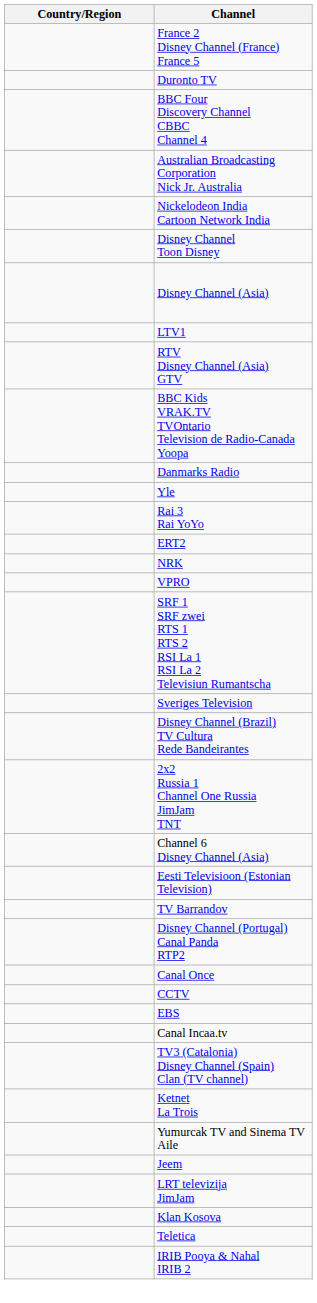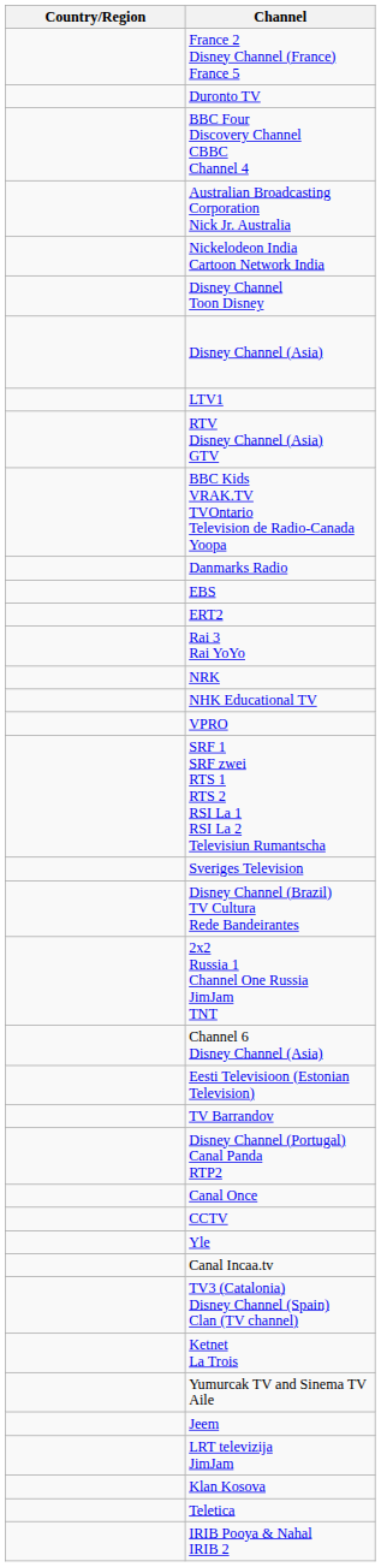 <table class=wikitable>
 <tr>
 <th width=190>Country/Region</th>
 <th width=200>Channel</th>
 </tr>
 <tr>
 <td></td>
 <td><a href='#'>France 2</a><br><a href='#'>Disney Channel (France)</a><br><a href='#'>France 5</a></td>
 </tr>
 <tr>
 <td></td>
 <td><a href='#'>Duronto TV</a></td>
 </tr>
 <tr>
 <td></td>
 <td><a href='#'>BBC Four</a><br><a href='#'>Discovery Channel</a><br><a href='#'>CBBC</a><br><a href='#'>Channel 4</a></td>
 </tr>
 <tr>
 <td></td>
 <td><a href='#'>Australian Broadcasting Corporation</a><br><a href='#'>Nick Jr. Australia</a></td>
 </tr>
 <tr>
 <td></td>
 <td><a href='#'>Nickelodeon India</a><br><a href='#'>Cartoon Network India</a></td>
 </tr>
 <tr>
 <td></td>
 <td><a href='#'>Disney Channel</a><br><a href='#'>Toon Disney</a></td>
 </tr>
 <tr>
 <td><br><br><br><br></td>
 <td><a href='#'>Disney Channel (Asia)</a></td>
 </tr>
 <tr>
 <td></td>
 <td><a href='#'>LTV1</a></td>
 </tr>
 <tr>
 <td></td>
 <td><a href='#'>RTV</a><br><a href='#'>Disney Channel (Asia)</a><br><a href='#'>GTV</a></td>
 </tr>
 <tr>
 <td></td>
 <td><a href='#'>BBC Kids</a><br><a href='#'>VRAK.TV</a><br><a href='#'>TVOntario</a><br><a href='#'>Television de Radio-Canada</a><br><a href='#'>Yoopa</a></td>
 </tr>
 <tr>
 <td></td>
 <td><a href='#'>Danmarks Radio</a></td>
 </tr>
 <tr>
 <td></td>
-<td><a href='#'>Yle</a></td>
+<td><a href='#'>EBS</a></td>
+</tr>
+<tr>
+<td></td>
+<td><a href='#'>ERT2</a></td>
 </tr>
 <tr>
 <td></td>
 <td><a href='#'>Rai 3</a><br><a href='#'>Rai YoYo</a></td>
 </tr>
 <tr>
 <td></td>
-<td><a href='#'>ERT2</a></td>
+<td><a href='#'>NRK</a></td>
 </tr>
 <tr>
 <td></td>
-<td><a href='#'>NRK</a></td>
+<td><a href='#'>NHK Educational TV</a></td>
 </tr>
 <tr>
 <td></td>
 <td><a href='#'>VPRO</a></td>
 </tr>
 <tr>
 <td></td>
 <td><a href='#'>SRF 1</a><br><a href='#'>SRF zwei</a><br><a href='#'>RTS 1</a><br><a href='#'>RTS 2</a><br><a href='#'>RSI La 1</a><br><a href='#'>RSI La 2</a><br><a href='#'>Televisiun Rumantscha</a></td>
 </tr>
 <tr>
 <td></td>
 <td><a href='#'>Sveriges Television</a></td>
 </tr>
 <tr>
 <td></td>
 <td><a href='#'>Disney Channel (Brazil)</a><br><a href='#'>TV Cultura</a><br><a href='#'>Rede Bandeirantes</a></td>
 </tr>
 <tr>
 <td></td>
 <td><a href='#'>2x2</a><br><a href='#'>Russia 1</a><br><a href='#'>Channel One Russia</a><br><a href='#'>JimJam</a><br><a href='#'>TNT</a></td>
 </tr>
 <tr>
 <td></td>
 <td>Channel 6<br><a href='#'>Disney Channel (Asia)</a></td>
 </tr>
 <tr>
 <td></td>
 <td><a href='#'>Eesti Televisioon (Estonian Television)</a></td>
 </tr>
 <tr>
 <td></td>
 <td><a href='#'>TV Barrandov</a></td>
 </tr>
 <tr>
 <td></td>
 <td><a href='#'>Disney Channel (Portugal)</a><br><a href='#'>Canal Panda</a><br><a href='#'>RTP2</a></td>
 </tr>
 <tr>
 <td></td>
 <td><a href='#'>Canal Once</a></td>
 </tr>
 <tr>
 <td></td>
 <td><a href='#'>CCTV</a></td>
 </tr>
 <tr>
 <td></td>
-<td><a href='#'>EBS</a></td>
+<td><a href='#'>Yle</a></td>
 </tr>
 <tr>
 <td></td>
 <td>Canal Incaa.tv</td>
 </tr>
 <tr>
 <td></td>
 <td><a href='#'>TV3 (Catalonia)</a><br><a href='#'>Disney Channel (Spain)</a><br><a href='#'>Clan (TV channel)</a></td>
 </tr>
 <tr>
 <td></td>
 <td><a href='#'>Ketnet</a><br><a href='#'>La Trois</a></td>
 </tr>
 <tr>
 <td></td>
 <td>Yumurcak TV and Sinema TV Aile</td>
 </tr>
 <tr>
 <td></td>
 <td><a href='#'>Jeem</a></td>
 </tr>
 <tr>
 <td></td>
 <td><a href='#'>LRT televizija</a><br><a href='#'>JimJam</a></td>
 </tr>
 <tr>
 <td></td>
 <td><a href='#'>Klan Kosova</a></td>
 </tr>
 <tr>
 <td></td>
 <td><a href='#'>Teletica</a></td>
 </tr>
 <tr>
 <td></td>
 <td><a href='#'>IRIB Pooya & Nahal</a><br><a href='#'>IRIB 2</a></td>
 </tr>
 </table>
